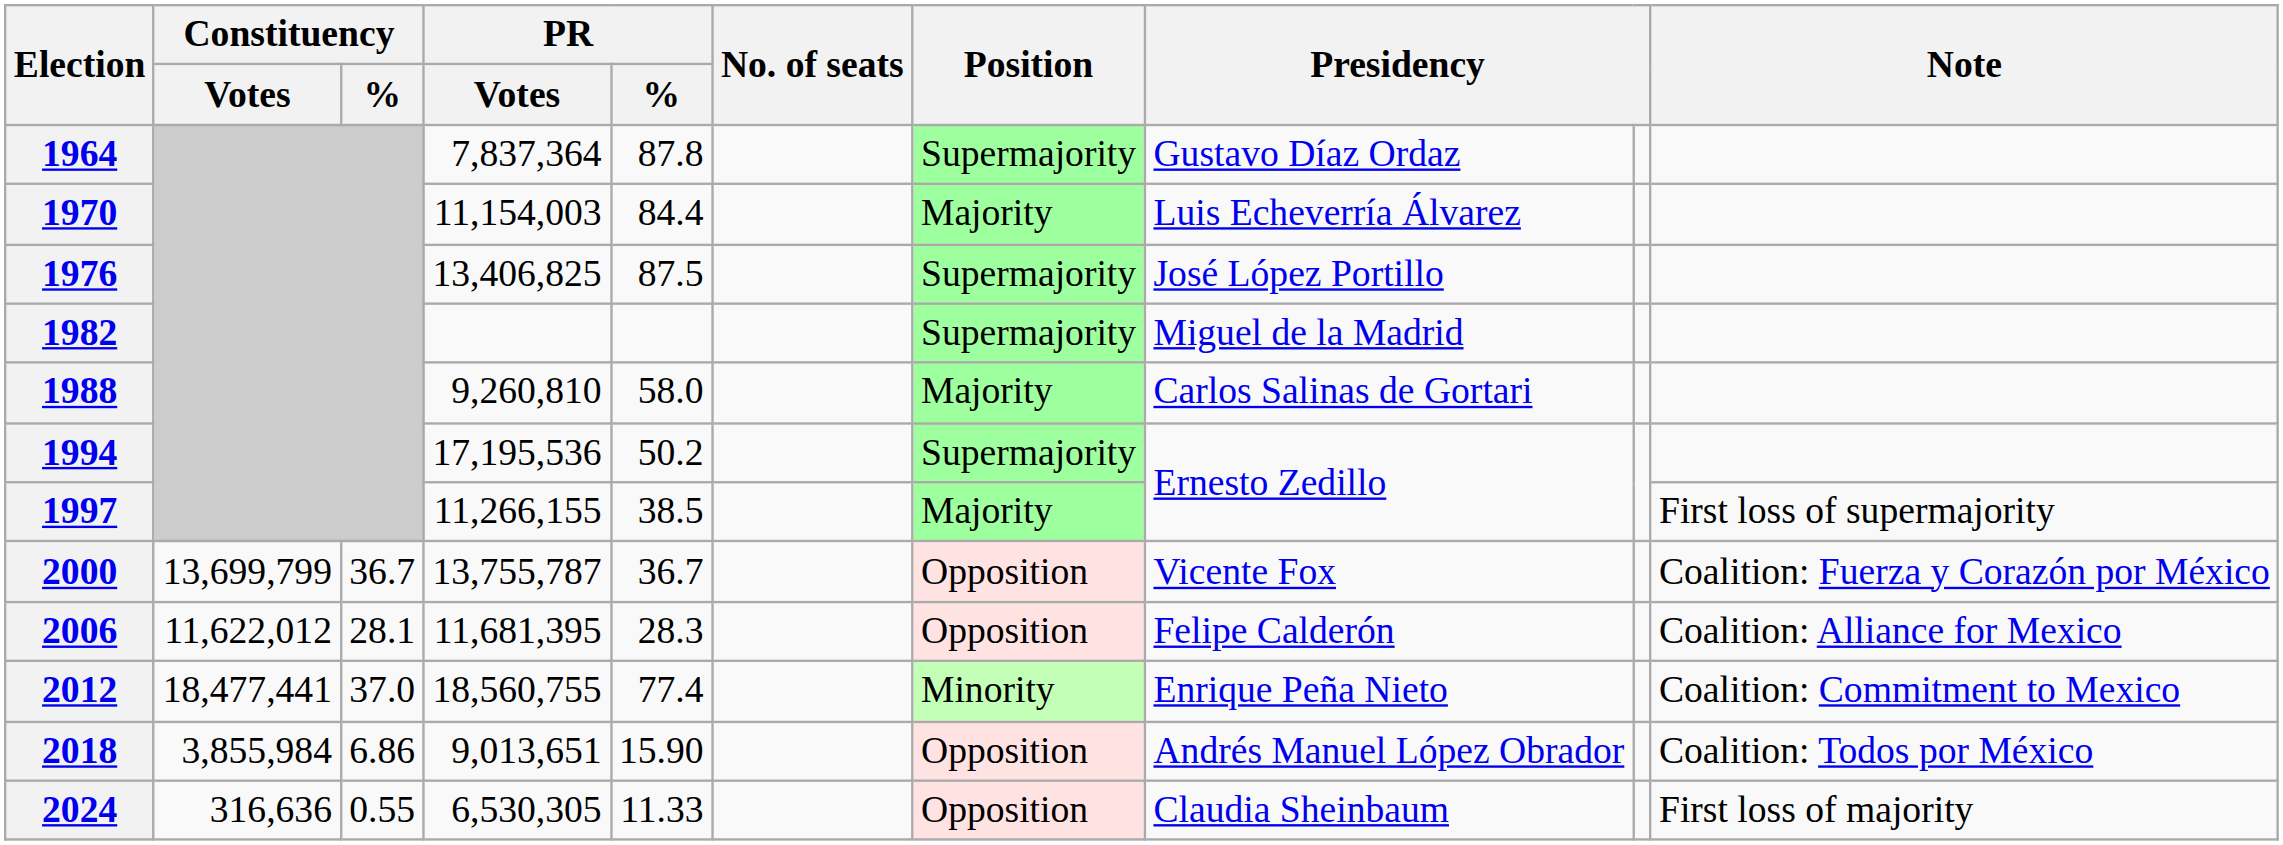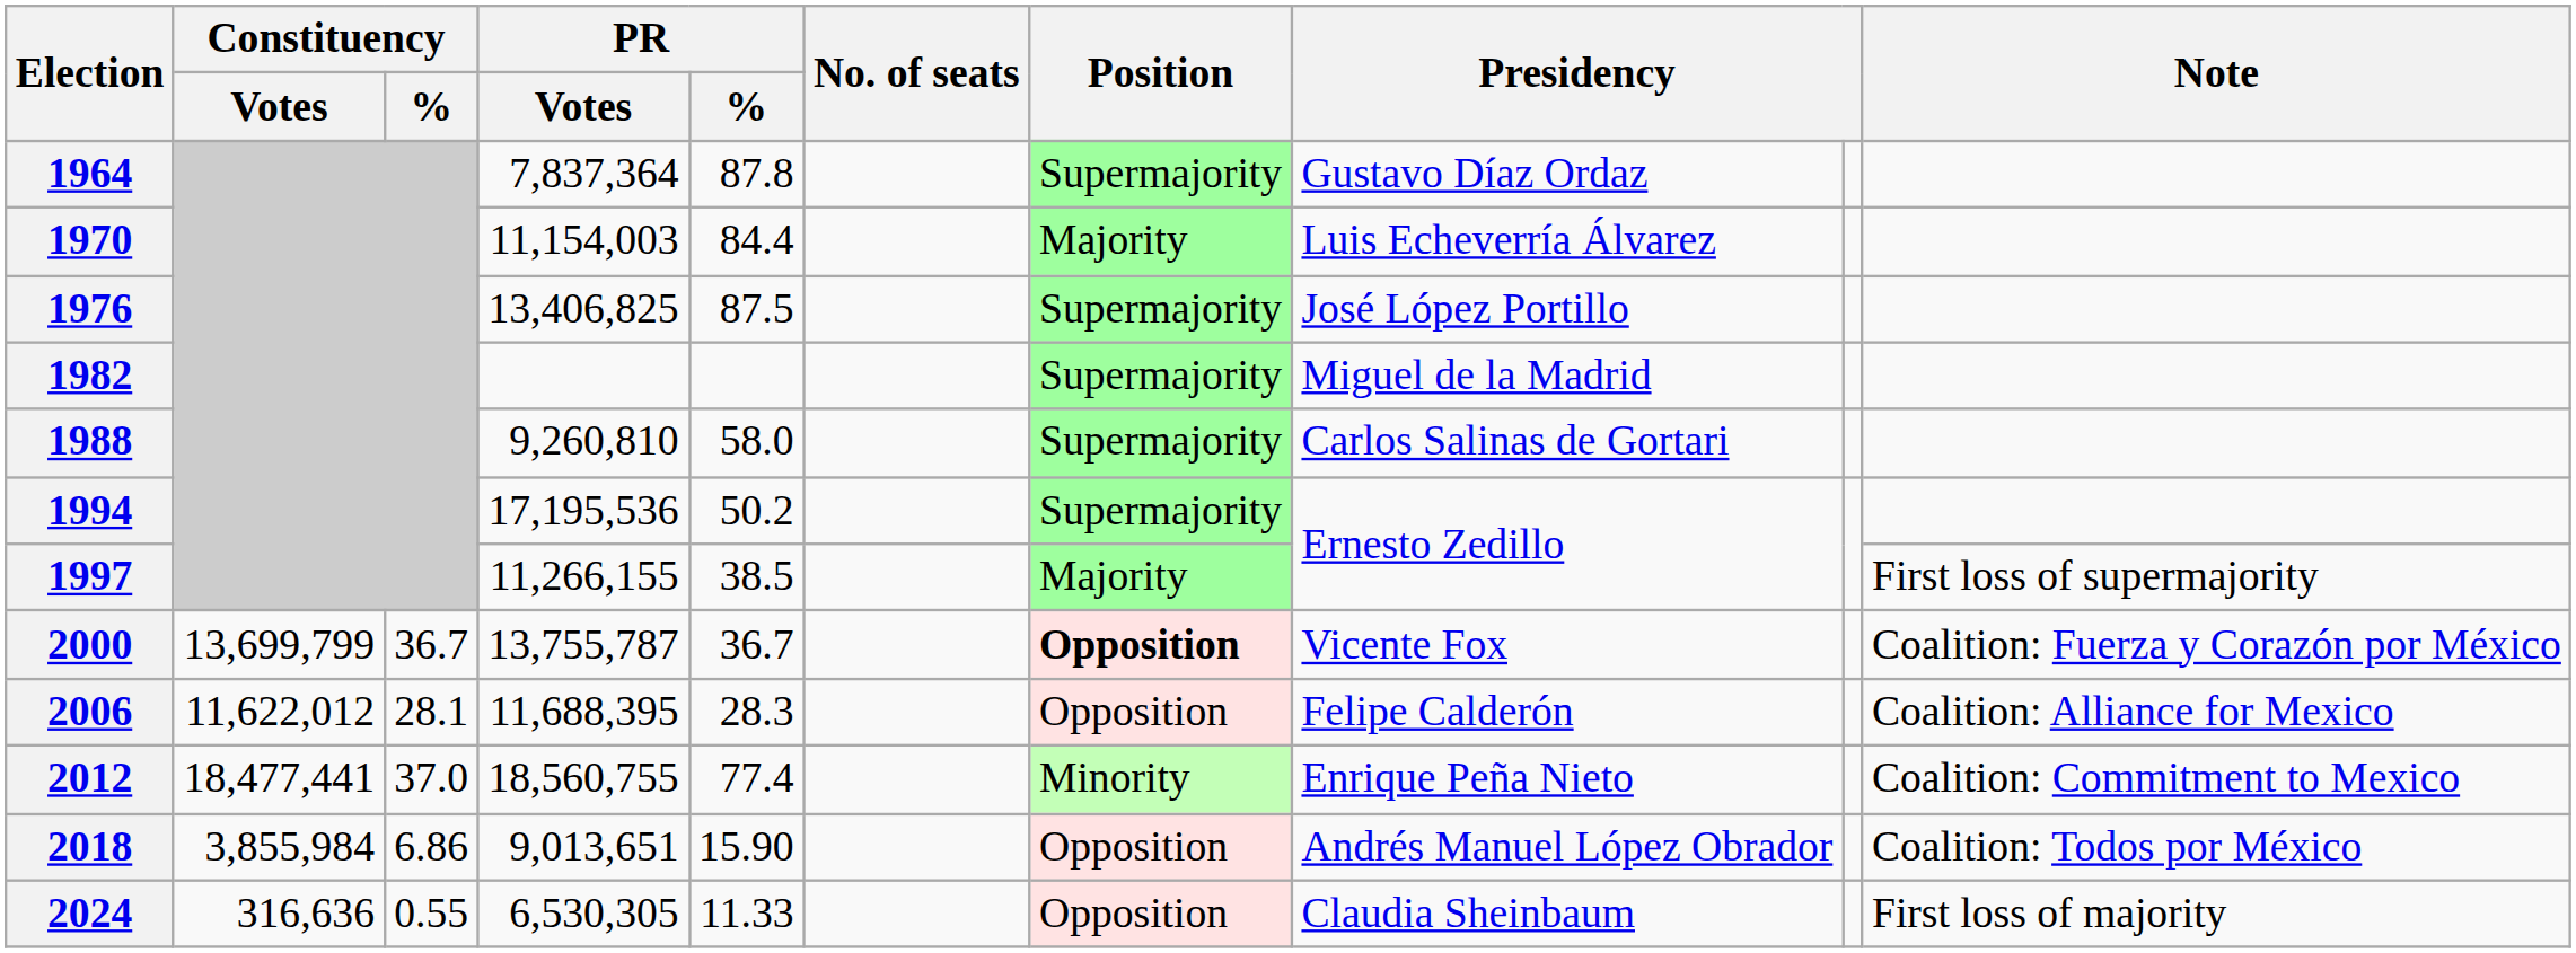 <table class="wikitable">
 <tr>
 <th rowspan="2">Election</th>
 <th colspan="2">Constituency</th>
 <th colspan="2">PR</th>
 <th rowspan="2">No. of seats</th>
 <th rowspan="2">Position</th>
 <th colspan="2" rowspan="2">Presidency</th>
 <th rowspan="2">Note</th>
 </tr>
 <tr>
 <th>Votes</th>
 <th>%</th>
 <th>Votes</th>
 <th>%</th>
 </tr>
 <tr>
 <th><a href='#'>1964</a></th>
 <td colspan="2" rowspan="7" bgcolor="#cccccc"></td>
 <td style="text-align:right">7,837,364</td>
 <td style="text-align:right">87.8</td>
 <td></td>
 <td bgcolor="#9eff9e">Supermajority</td>
 <td><a href='#'>Gustavo Díaz Ordaz</a></td>
 <td></td>
 <td></td>
 </tr>
 <tr>
 <th><a href='#'>1970</a></th>
 <td style="text-align:right">11,154,003</td>
 <td style="text-align:right">84.4</td>
 <td></td>
 <td bgcolor="#9eff9e">Majority</td>
 <td><a href='#'>Luis Echeverría Álvarez</a></td>
 <td></td>
 <td></td>
 </tr>
 <tr>
 <th><a href='#'>1976</a></th>
 <td style="text-align:right">13,406,825</td>
 <td style="text-align:right">87.5</td>
 <td></td>
 <td bgcolor="#9eff9e">Supermajority</td>
 <td><a href='#'>José López Portillo</a></td>
 <td></td>
 <td></td>
 </tr>
 <tr>
 <th><a href='#'>1982</a></th>
 <td></td>
 <td></td>
 <td></td>
 <td bgcolor="#9eff9e">Supermajority</td>
 <td><a href='#'>Miguel de la Madrid</a></td>
 <td></td>
 <td></td>
 </tr>
 <tr>
 <th><a href='#'>1988</a></th>
 <td style="text-align:right">9,260,810</td>
 <td style="text-align:right">58.0</td>
 <td></td>
-<td bgcolor="#9eff9e">Majority</td>
+<td bgcolor="#9eff9e">Supermajority</td>
 <td><a href='#'>Carlos Salinas de Gortari</a></td>
 <td></td>
 <td></td>
 </tr>
 <tr>
 <th><a href='#'>1994</a></th>
 <td style="text-align:right">17,195,536</td>
 <td style="text-align:right">50.2</td>
 <td></td>
 <td bgcolor="#9eff9e">Supermajority</td>
 <td rowspan="2"><a href='#'>Ernesto Zedillo</a></td>
 <td rowspan="2"></td>
 <td></td>
 </tr>
 <tr>
 <th><a href='#'>1997</a></th>
 <td style="text-align:right">11,266,155</td>
 <td style="text-align:right">38.5</td>
 <td></td>
 <td bgcolor="#9eff9e">Majority</td>
 <td>First loss of supermajority</td>
 </tr>
 <tr>
 <th><a href='#'>2000</a></th>
 <td style="text-align:right">13,699,799</td>
 <td style="text-align:right">36.7</td>
 <td style="text-align:right">13,755,787</td>
 <td style="text-align:right">36.7</td>
 <td></td>
-<td bgcolor="#ffe3e3">Opposition</td>
+<td bgcolor="#ffe3e3"><strong>Opposition</strong></td>
 <td><a href='#'>Vicente Fox</a></td>
 <td></td>
 <td>Coalition: <a href='#'>Fuerza y Corazón por México</a></td>
 </tr>
 <tr>
 <th><a href='#'>2006</a></th>
 <td style="text-align:right">11,622,012</td>
 <td style="text-align:right">28.1</td>
-<td style="text-align:right">11,681,395</td>
+<td style="text-align:right">11,688,395</td>
 <td style="text-align:right">28.3</td>
 <td></td>
 <td bgcolor="#ffe3e3">Opposition</td>
 <td><a href='#'>Felipe Calderón</a></td>
 <td></td>
 <td>Coalition: <a href='#'>Alliance for Mexico</a></td>
 </tr>
 <tr>
 <th><a href='#'>2012</a></th>
 <td style="text-align:right">18,477,441</td>
 <td style="text-align:right">37.0</td>
 <td style="text-align:right">18,560,755</td>
 <td style="text-align:right">77.4</td>
 <td></td>
 <td bgcolor="#c3ffb7">Minority</td>
 <td><a href='#'>Enrique Peña Nieto</a></td>
 <td></td>
 <td>Coalition: <a href='#'>Commitment to Mexico</a></td>
 </tr>
 <tr>
 <th><a href='#'>2018</a></th>
 <td style="text-align:right">3,855,984</td>
 <td style="text-align:right">6.86</td>
 <td style="text-align:right">9,013,651</td>
 <td style="text-align:right">15.90</td>
 <td></td>
 <td bgcolor="#ffe3e3">Opposition</td>
 <td><a href='#'>Andrés Manuel López Obrador</a></td>
 <td></td>
 <td>Coalition: <a href='#'>Todos por México</a></td>
 </tr>
 <tr>
 <th><a href='#'>2024</a></th>
 <td style="text-align:right">316,636</td>
 <td style="text-align:right">0.55</td>
 <td style="text-align:right">6,530,305</td>
 <td style="text-align:right">11.33</td>
 <td></td>
 <td bgcolor="#ffe3e3">Opposition</td>
 <td><a href='#'>Claudia Sheinbaum</a></td>
 <td></td>
 <td>First loss of majority</td>
 </tr>
 </table>
